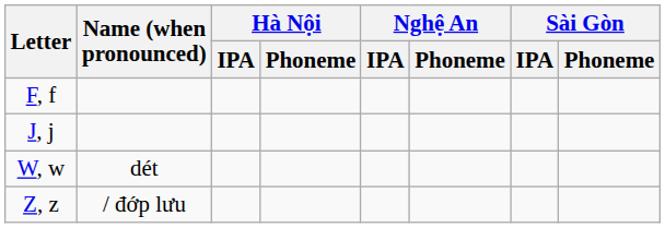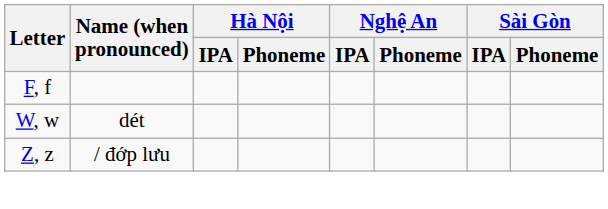 <table class="wikitable" style="text-align:center">
 <tr>
 <th rowspan="2">Letter</th>
 <th rowspan="2">Name (when<br>pronounced)</th>
 <th colspan="2"><a href='#'>Hà Nội</a></th>
 <th colspan="2"><a href='#'>Nghệ An</a></th>
 <th colspan="2"><a href='#'>Sài Gòn</a></th>
 </tr>
 <tr>
 <th>IPA</th>
 <th>Phoneme</th>
 <th>IPA</th>
 <th>Phoneme</th>
 <th>IPA</th>
 <th>Phoneme</th>
 </tr>
 <tr>
 <td><a href='#'>F</a>, f</td>
-<td></td>
-<td></td>
-<td></td>
-<td></td>
-<td></td>
-<td></td>
-<td></td>
-</tr>
-<tr>
-<td><a href='#'>J</a>, j</td>
 <td></td>
 <td></td>
 <td></td>
 <td></td>
 <td></td>
 <td></td>
 <td></td>
 </tr>
 <tr>
 <td><a href='#'>W</a>, w</td>
 <td>dét</td>
 <td></td>
 <td></td>
 <td></td>
 <td></td>
 <td></td>
 <td></td>
 </tr>
 <tr>
 <td><a href='#'>Z</a>, z</td>
 <td> / đớp lưu</td>
 <td></td>
 <td></td>
 <td></td>
 <td></td>
 <td></td>
 <td></td>
 </tr>
 </table>
